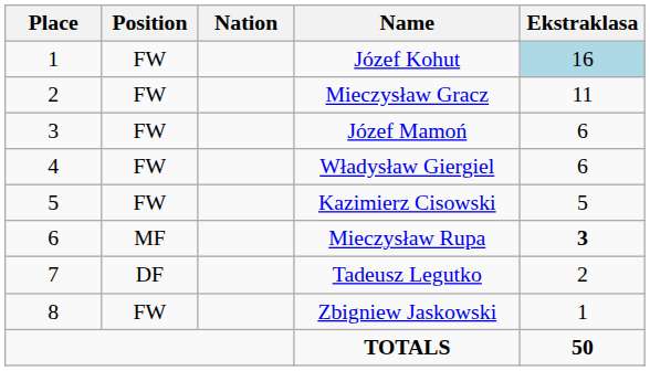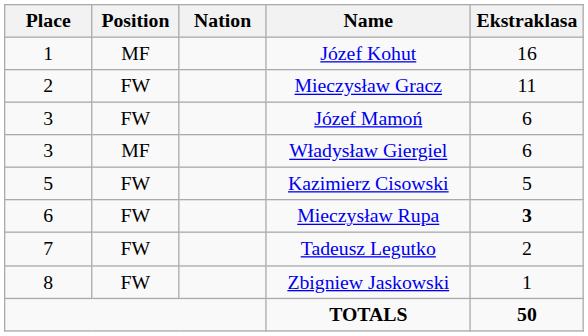 <table class="wikitable" style="font-size: 95%; text-align: center;">
 <tr>
 <th width=60>Place</th>
 <th width=60>Position</th>
 <th width=60>Nation</th>
 <th width=150>Name</th>
 <th width=80>Ekstraklasa</th>
 </tr>
 <tr>
 <td>1</td>
-<td>FW</td>
+<td>MF</td>
 <td></td>
 <td><a href='#'>Józef Kohut</a></td>
-<td style="background: lightblue;">16</td>
+<td>16</td>
 </tr>
 <tr>
 <td>2</td>
 <td>FW</td>
 <td></td>
 <td><a href='#'>Mieczysław Gracz</a></td>
 <td>11</td>
 </tr>
 <tr>
 <td>3</td>
 <td>FW</td>
 <td></td>
 <td><a href='#'>Józef Mamoń</a></td>
 <td>6</td>
 </tr>
 <tr>
-<td>4</td>
-<td>FW</td>
+<td>3</td>
+<td>MF</td>
 <td></td>
 <td><a href='#'>Władysław Giergiel</a></td>
 <td>6</td>
 </tr>
 <tr>
 <td>5</td>
 <td>FW</td>
 <td></td>
 <td><a href='#'>Kazimierz Cisowski</a></td>
 <td>5</td>
 </tr>
 <tr>
 <td>6</td>
-<td>MF</td>
+<td>FW</td>
 <td></td>
 <td><a href='#'>Mieczysław Rupa</a></td>
 <td><strong>3</strong></td>
 </tr>
 <tr>
 <td>7</td>
-<td>DF</td>
+<td>FW</td>
 <td></td>
 <td><a href='#'>Tadeusz Legutko</a></td>
 <td>2</td>
 </tr>
 <tr>
 <td>8</td>
 <td>FW</td>
 <td></td>
 <td><a href='#'>Zbigniew Jaskowski</a></td>
 <td>1</td>
 </tr>
 <tr>
 <td colspan="3"></td>
 <td><strong>TOTALS</strong></td>
 <td><strong>50</strong></td>
 </tr>
 </table>
